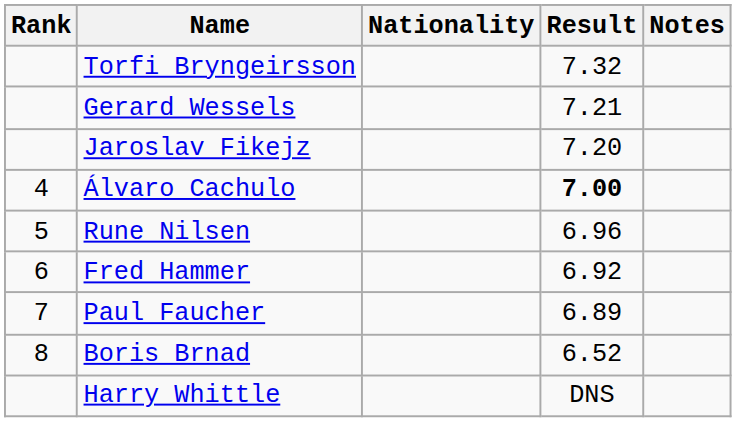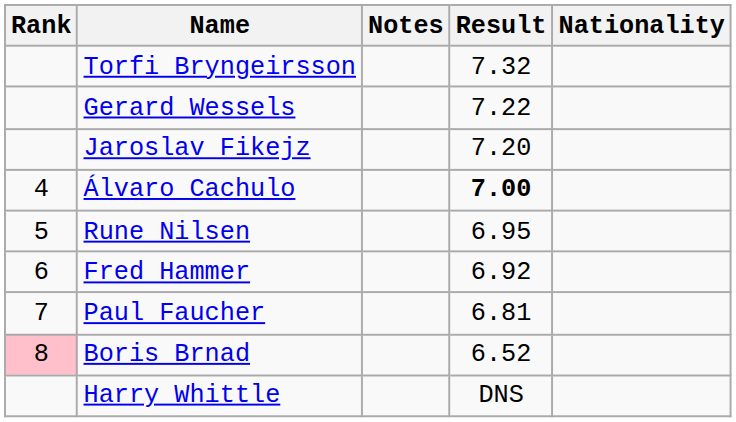 <table class="wikitable sortable" style="text-align:center">
 <tr>
 <th>Rank</th>
 <th>Name</th>
+<th>Notes</th>
+<th>Result</th>
 <th>Nationality</th>
-<th>Result</th>
-<th>Notes</th>
 </tr>
 <tr>
 <td></td>
 <td align=left><a href='#'>Torfi Bryngeirsson</a></td>
+<td></td>
+<td>7.32</td>
 <td align=left></td>
-<td>7.32</td>
-<td></td>
 </tr>
 <tr>
 <td></td>
 <td align=left><a href='#'>Gerard Wessels</a></td>
+<td></td>
+<td>7.22</td>
 <td align=left></td>
-<td>7.21</td>
-<td></td>
 </tr>
 <tr>
 <td></td>
 <td align=left><a href='#'>Jaroslav Fikejz</a></td>
+<td></td>
+<td>7.20</td>
 <td align=left></td>
-<td>7.20</td>
-<td></td>
 </tr>
 <tr>
 <td>4</td>
 <td align=left><a href='#'>Álvaro Cachulo</a></td>
+<td></td>
+<td><strong>7.00</strong></td>
 <td align=left></td>
-<td><strong>7.00</strong></td>
-<td></td>
 </tr>
 <tr>
 <td>5</td>
 <td align=left><a href='#'>Rune Nilsen</a></td>
+<td></td>
+<td>6.95</td>
 <td align=left></td>
-<td>6.96</td>
-<td></td>
 </tr>
 <tr>
 <td>6</td>
 <td align=left><a href='#'>Fred Hammer</a></td>
+<td></td>
+<td>6.92</td>
 <td align=left></td>
-<td>6.92</td>
-<td></td>
 </tr>
 <tr>
 <td>7</td>
 <td align=left><a href='#'>Paul Faucher</a></td>
+<td></td>
+<td>6.81</td>
 <td align=left></td>
-<td>6.89</td>
-<td></td>
 </tr>
 <tr>
-<td>8</td>
+<td style="background: pink;">8</td>
 <td align=left><a href='#'>Boris Brnad</a></td>
+<td></td>
+<td>6.52</td>
 <td align=left></td>
-<td>6.52</td>
-<td></td>
 </tr>
 <tr>
 <td></td>
 <td align=left><a href='#'>Harry Whittle</a></td>
+<td></td>
+<td>DNS</td>
 <td align=left></td>
-<td>DNS</td>
-<td></td>
 </tr>
 </table>
